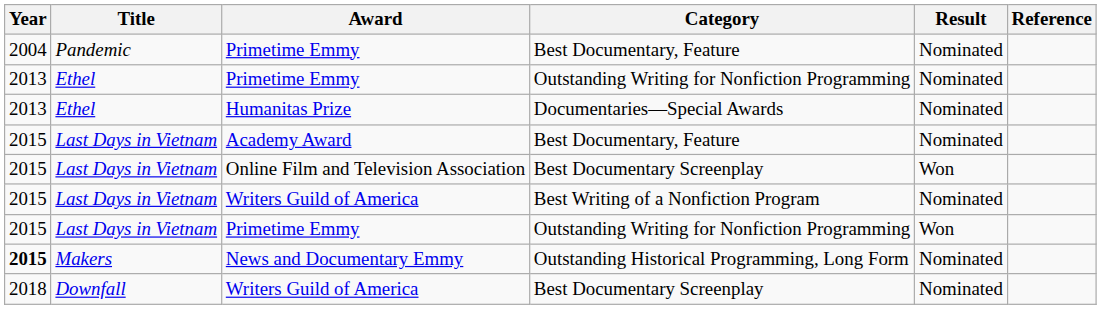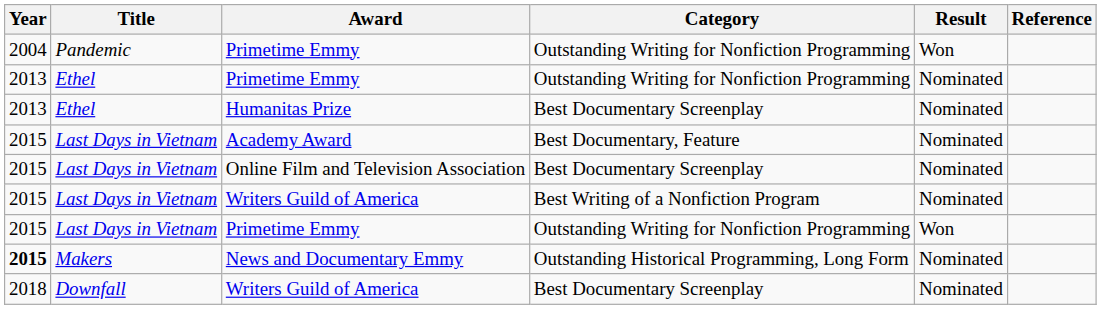 <table class="wikitable">
 <tr>
 <th>Year</th>
 <th>Title</th>
 <th>Award</th>
 <th>Category</th>
 <th>Result</th>
 <th>Reference</th>
 </tr>
 <tr>
 <td>2004</td>
 <td><em>Pandemic</em></td>
 <td><a href='#'>Primetime Emmy</a></td>
-<td>Best Documentary, Feature</td>
-<td>Nominated</td>
+<td>Outstanding Writing for Nonfiction Programming</td>
+<td>Won</td>
 <td></td>
 </tr>
 <tr>
 <td>2013</td>
 <td><em><a href='#'>Ethel</a></em></td>
 <td><a href='#'>Primetime Emmy</a></td>
 <td>Outstanding Writing for Nonfiction Programming</td>
 <td>Nominated</td>
 <td></td>
 </tr>
 <tr>
 <td>2013</td>
 <td><em><a href='#'>Ethel</a></em></td>
 <td><a href='#'>Humanitas Prize</a></td>
-<td>Documentaries—Special Awards</td>
+<td>Best Documentary Screenplay</td>
 <td>Nominated</td>
 <td></td>
 </tr>
 <tr>
 <td>2015</td>
 <td><em><a href='#'>Last Days in Vietnam</a></em></td>
 <td><a href='#'>Academy Award</a></td>
 <td>Best Documentary, Feature</td>
 <td>Nominated</td>
 <td></td>
 </tr>
 <tr>
 <td>2015</td>
 <td><em><a href='#'>Last Days in Vietnam</a></em></td>
 <td>Online Film and Television Association</td>
 <td>Best Documentary Screenplay</td>
-<td>Won</td>
+<td>Nominated</td>
 <td></td>
 </tr>
 <tr>
 <td>2015</td>
 <td><em><a href='#'>Last Days in Vietnam</a></em></td>
 <td><a href='#'>Writers Guild of America</a></td>
 <td>Best Writing of a Nonfiction Program</td>
 <td>Nominated</td>
 <td></td>
 </tr>
 <tr>
 <td>2015</td>
 <td><em><a href='#'>Last Days in Vietnam</a></em></td>
 <td><a href='#'>Primetime Emmy</a></td>
 <td>Outstanding Writing for Nonfiction Programming</td>
 <td>Won</td>
 <td></td>
 </tr>
 <tr>
 <td><strong>2015</strong></td>
 <td><em><a href='#'>Makers</a></em></td>
 <td><a href='#'>News and Documentary Emmy</a></td>
 <td>Outstanding Historical Programming, Long Form</td>
 <td>Nominated</td>
 <td></td>
 </tr>
 <tr>
 <td>2018</td>
 <td><em><a href='#'>Downfall</a></em></td>
 <td><a href='#'>Writers Guild of America</a></td>
 <td>Best Documentary Screenplay</td>
 <td>Nominated</td>
 <td></td>
 </tr>
 </table>
